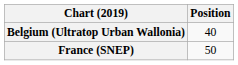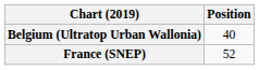 <table class="wikitable sortable plainrowheaders" style="text-align:center">
 <tr>
 <th scope="col">Chart (2019)</th>
 <th scope="col">Position</th>
 </tr>
 <tr>
 <th scope="row">Belgium (Ultratop Urban Wallonia)</th>
 <td>40</td>
 </tr>
 <tr>
 <th scope="row">France (SNEP)</th>
-<td>50</td>
+<td>52</td>
 </tr>
 </table>
